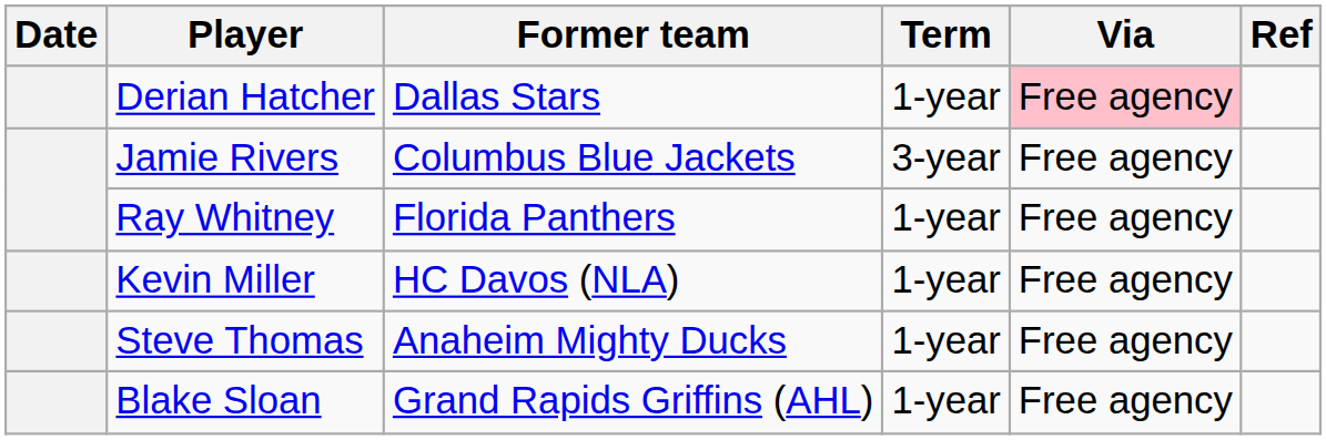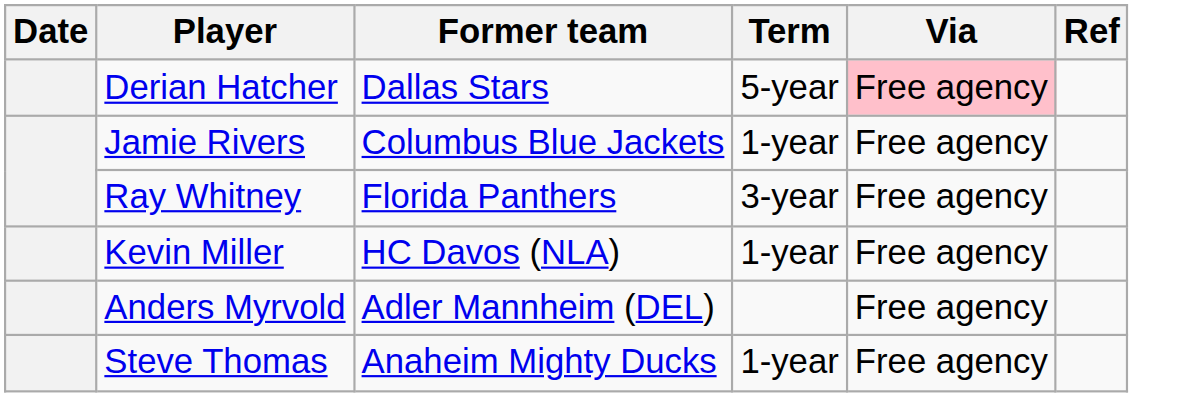 <table class="wikitable plainrowheaders">
 <tr style="background:#ddd; text-align:center;">
 <th>Date</th>
 <th>Player</th>
 <th>Former team</th>
 <th>Term</th>
 <th>Via</th>
 <th>Ref</th>
 </tr>
 <tr>
 <th scope="row"></th>
 <td><a href='#'>Derian Hatcher</a></td>
 <td><a href='#'>Dallas Stars</a></td>
-<td>1-year</td>
+<td>5-year</td>
 <td style="background: pink;">Free agency</td>
 <td></td>
 </tr>
 <tr>
 <th scope="row" rowspan=2></th>
 <td><a href='#'>Jamie Rivers</a></td>
 <td><a href='#'>Columbus Blue Jackets</a></td>
-<td>3-year</td>
+<td>1-year</td>
 <td>Free agency</td>
 <td></td>
 </tr>
 <tr>
 <td><a href='#'>Ray Whitney</a></td>
 <td><a href='#'>Florida Panthers</a></td>
-<td>1-year</td>
+<td>3-year</td>
 <td>Free agency</td>
 <td></td>
 </tr>
 <tr>
 <th scope="row"></th>
 <td><a href='#'>Kevin Miller</a></td>
 <td><a href='#'>HC Davos</a> (<a href='#'>NLA</a>)</td>
 <td>1-year</td>
 <td>Free agency</td>
 <td></td>
 </tr>
 <tr>
 <th scope="row"></th>
+<td><a href='#'>Anders Myrvold</a></td>
+<td><a href='#'>Adler Mannheim</a> (<a href='#'>DEL</a>)</td>
+<td></td>
+<td>Free agency</td>
+<td></td>
+</tr>
+<tr>
+<th scope="row"></th>
 <td><a href='#'>Steve Thomas</a></td>
 <td><a href='#'>Anaheim Mighty Ducks</a></td>
 <td>1-year</td>
 <td>Free agency</td>
 <td></td>
 </tr>
-<tr>
-<th scope="row"></th>
-<td><a href='#'>Blake Sloan</a></td>
-<td><a href='#'>Grand Rapids Griffins</a> (<a href='#'>AHL</a>)</td>
-<td>1-year</td>
-<td>Free agency</td>
-<td></td>
-</tr>
 </table>
